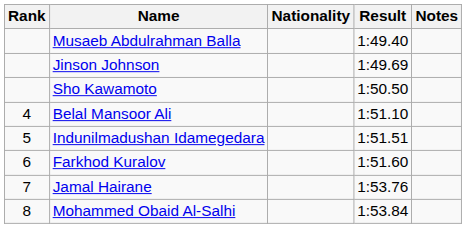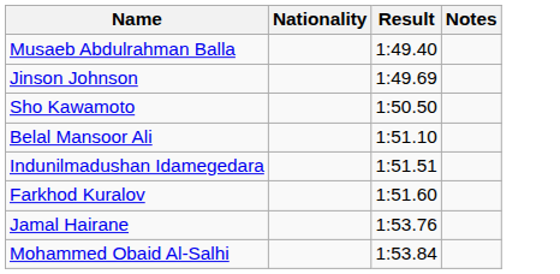 <table class="wikitable sortable" style="text-align:center">
 <tr>
-<th>Rank</th>
 <th>Name</th>
 <th>Nationality</th>
 <th>Result</th>
 <th>Notes</th>
 </tr>
 <tr>
-<td></td>
 <td align=left><a href='#'>Musaeb Abdulrahman Balla</a></td>
 <td align=left></td>
 <td>1:49.40</td>
 <td></td>
 </tr>
 <tr>
-<td></td>
 <td align=left><a href='#'>Jinson Johnson</a></td>
 <td align=left></td>
 <td>1:49.69</td>
 <td></td>
 </tr>
 <tr>
-<td></td>
 <td align=left><a href='#'>Sho Kawamoto</a></td>
 <td align=left></td>
 <td>1:50.50</td>
 <td></td>
 </tr>
 <tr>
-<td>4</td>
 <td align=left><a href='#'>Belal Mansoor Ali</a></td>
 <td align=left></td>
 <td>1:51.10</td>
 <td></td>
 </tr>
 <tr>
-<td>5</td>
 <td align=left><a href='#'>Indunilmadushan Idamegedara</a></td>
 <td align=left></td>
 <td>1:51.51</td>
 <td></td>
 </tr>
 <tr>
-<td>6</td>
 <td align=left><a href='#'>Farkhod Kuralov</a></td>
 <td align=left></td>
 <td>1:51.60</td>
 <td></td>
 </tr>
 <tr>
-<td>7</td>
 <td align=left><a href='#'>Jamal Hairane</a></td>
 <td align=left></td>
 <td>1:53.76</td>
 <td></td>
 </tr>
 <tr>
-<td>8</td>
 <td align=left><a href='#'>Mohammed Obaid Al-Salhi</a></td>
 <td align=left></td>
 <td>1:53.84</td>
 <td></td>
 </tr>
 </table>
